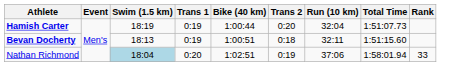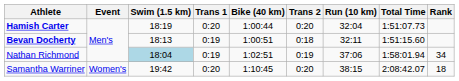 <table class="wikitable" style="font-size:90%">
 <tr>
 <th>Athlete</th>
 <th>Event</th>
 <th>Swim (1.5 km)</th>
 <th>Trans 1</th>
 <th>Bike (40 km)</th>
 <th>Trans 2</th>
 <th>Run (10 km)</th>
 <th>Total Time</th>
 <th>Rank</th>
 </tr>
 <tr align=center>
 <td align=left><strong><a href='#'>Hamish Carter</a></strong></td>
 <td align=left rowspan=3><a href='#'>Men's</a></td>
 <td>18:19</td>
-<td>0:19</td>
+<td>0:20</td>
 <td>1:00:44</td>
 <td>0:20</td>
 <td>32:04</td>
 <td>1:51:07.73</td>
 <td></td>
 </tr>
 <tr align=center>
 <td align=left><strong><a href='#'>Bevan Docherty</a></strong></td>
 <td>18:13</td>
 <td>0:19</td>
 <td>1:00:51</td>
 <td>0:18</td>
 <td>32:11</td>
 <td>1:51:15.60</td>
 <td></td>
 </tr>
 <tr align=center>
 <td align=left><a href='#'>Nathan Richmond</a></td>
 <td style="background: lightblue;">18:04</td>
-<td>0:20</td>
+<td>0:19</td>
 <td>1:02:51</td>
 <td>0:19</td>
 <td>37:06</td>
 <td>1:58:01.94</td>
-<td>33</td>
+<td>34</td>
+</tr>
+<tr align=center>
+<td align=left><a href='#'>Samantha Warriner</a></td>
+<td align=left><a href='#'>Women's</a></td>
+<td>19:42</td>
+<td>0:20</td>
+<td>1:10:45</td>
+<td>0:20</td>
+<td>38:15</td>
+<td>2:08:42.07</td>
+<td>18</td>
 </tr>
 </table>
